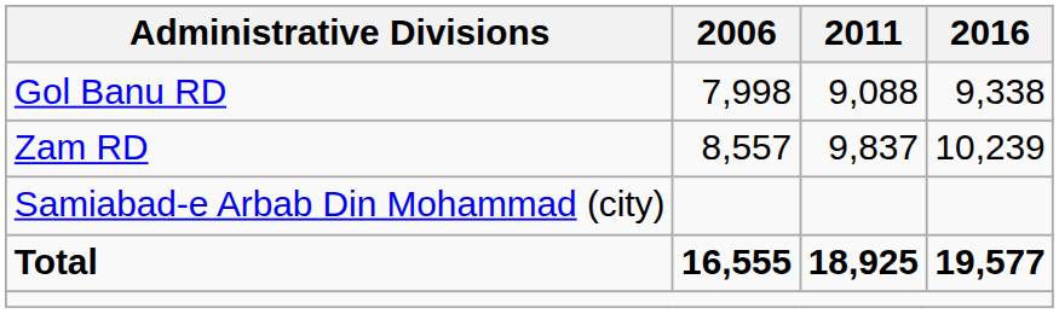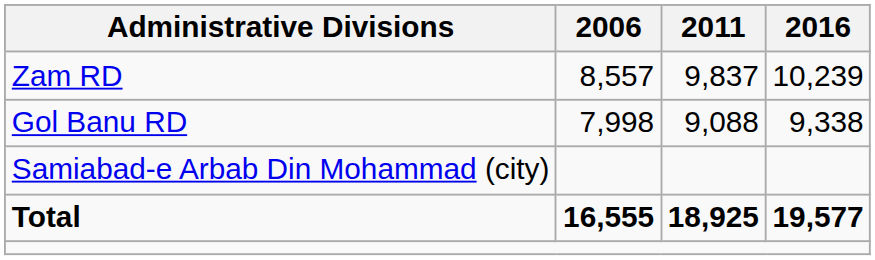 <table class="wikitable">
 <tr>
 <th>Administrative Divisions</th>
 <th>2006</th>
 <th>2011</th>
 <th>2016</th>
 </tr>
 <tr>
+<td><a href='#'>Zam RD</a></td>
+<td style="text-align: right;">8,557</td>
+<td style="text-align: right;">9,837</td>
+<td style="text-align: right;">10,239</td>
+</tr>
+<tr>
 <td><a href='#'>Gol Banu RD</a></td>
 <td style="text-align: right;">7,998</td>
 <td style="text-align: right;">9,088</td>
 <td style="text-align: right;">9,338</td>
-</tr>
-<tr>
-<td><a href='#'>Zam RD</a></td>
-<td style="text-align: right;">8,557</td>
-<td style="text-align: right;">9,837</td>
-<td style="text-align: right;">10,239</td>
 </tr>
 <tr>
 <td><a href='#'>Samiabad-e Arbab Din Mohammad</a> (city)</td>
 <td style="text-align: right;"></td>
 <td style="text-align: right;"></td>
 <td style="text-align: right;"></td>
 </tr>
 <tr>
 <td><strong>Total</strong></td>
 <td style="text-align: right;"><strong>16,555</strong></td>
 <td style="text-align: right;"><strong>18,925</strong></td>
 <td style="text-align: right;"><strong>19,577</strong></td>
 </tr>
 <tr>
 <td colspan=4></td>
 </tr>
 </table>
